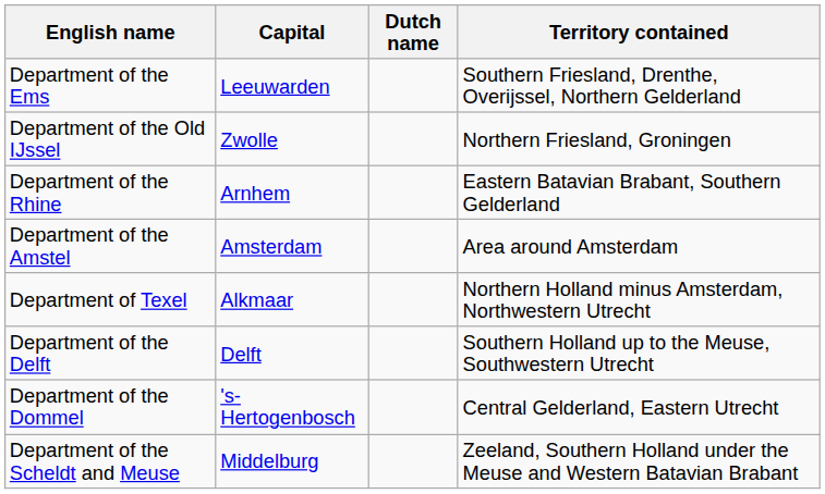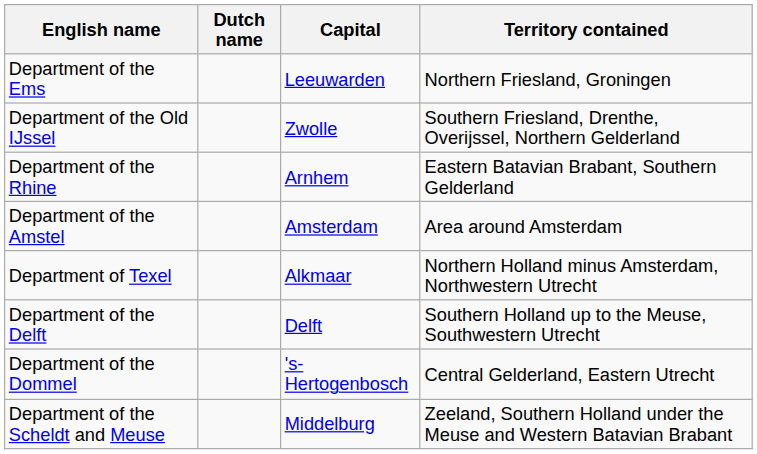 <table class="wikitable sortable"  style="font-size:95%; margin:auto;">
 <tr>
 <th>English name</th>
+<th>Dutch name</th>
 <th>Capital</th>
-<th>Dutch name</th>
 <th>Territory contained</th>
 </tr>
 <tr>
 <td>Department of the <a href='#'>Ems</a></td>
+<td></td>
 <td><a href='#'>Leeuwarden</a></td>
+<td>Northern Friesland, Groningen</td>
+</tr>
+<tr>
+<td>Department of the Old <a href='#'>IJssel</a></td>
 <td></td>
+<td><a href='#'>Zwolle</a></td>
 <td>Southern Friesland, Drenthe, Overijssel, Northern Gelderland</td>
 </tr>
 <tr>
-<td>Department of the Old <a href='#'>IJssel</a></td>
-<td><a href='#'>Zwolle</a></td>
+<td>Department of the <a href='#'>Rhine</a></td>
 <td></td>
-<td>Northern Friesland, Groningen</td>
-</tr>
-<tr>
-<td>Department of the <a href='#'>Rhine</a></td>
 <td><a href='#'>Arnhem</a></td>
-<td></td>
 <td>Eastern Batavian Brabant, Southern Gelderland</td>
 </tr>
 <tr>
 <td>Department of the <a href='#'>Amstel</a></td>
+<td></td>
 <td><a href='#'>Amsterdam</a></td>
-<td></td>
 <td>Area around Amsterdam</td>
 </tr>
 <tr>
 <td>Department of <a href='#'>Texel</a></td>
+<td></td>
 <td><a href='#'>Alkmaar</a></td>
-<td></td>
 <td>Northern Holland minus Amsterdam, Northwestern Utrecht</td>
 </tr>
 <tr>
 <td>Department of the <a href='#'>Delft</a></td>
+<td></td>
 <td><a href='#'>Delft</a></td>
-<td></td>
 <td>Southern Holland up to the Meuse, Southwestern Utrecht</td>
 </tr>
 <tr>
 <td>Department of the <a href='#'>Dommel</a></td>
+<td></td>
 <td><a href='#'>'s-Hertogenbosch</a></td>
-<td></td>
 <td>Central Gelderland, Eastern Utrecht</td>
 </tr>
 <tr>
 <td>Department of the <a href='#'>Scheldt</a> and <a href='#'>Meuse</a></td>
+<td></td>
 <td><a href='#'>Middelburg</a></td>
-<td></td>
 <td>Zeeland, Southern Holland under the Meuse and Western Batavian Brabant</td>
 </tr>
 </table>
